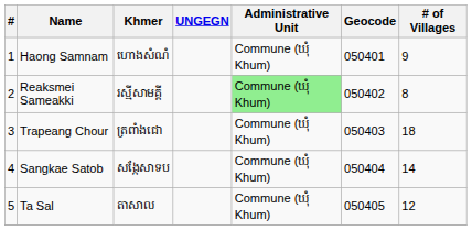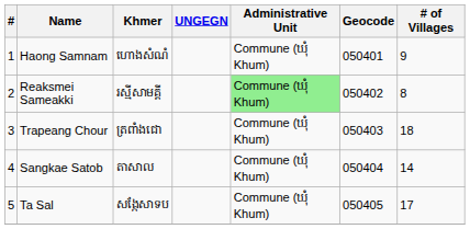 <table class="wikitable sortable">
 <tr>
 <th>#</th>
 <th>Name</th>
 <th>Khmer</th>
 <th><a href='#'>UNGEGN</a></th>
 <th>Administrative Unit</th>
 <th>Geocode</th>
 <th># of Villages</th>
 </tr>
 <tr>
 <td>1</td>
 <td>Haong Samnam</td>
 <td>ហោងសំណំ</td>
 <td></td>
 <td>Commune (ឃុំ Khum)</td>
 <td>050401</td>
 <td>9</td>
 </tr>
 <tr>
 <td>2</td>
 <td>Reaksmei Sameakki</td>
 <td>រស្មីសាមគ្គី</td>
 <td></td>
 <td style="background: lightgreen;">Commune (ឃុំ Khum)</td>
 <td>050402</td>
 <td>8</td>
 </tr>
 <tr>
 <td>3</td>
 <td>Trapeang Chour</td>
 <td>ត្រពាំងជោ</td>
 <td></td>
 <td>Commune (ឃុំ Khum)</td>
 <td>050403</td>
 <td>18</td>
 </tr>
 <tr>
 <td>4</td>
 <td>Sangkae Satob</td>
-<td>សង្កែសាទប</td>
+<td>តាសាល</td>
 <td></td>
 <td>Commune (ឃុំ Khum)</td>
 <td>050404</td>
 <td>14</td>
 </tr>
 <tr>
 <td>5</td>
 <td>Ta Sal</td>
-<td>តាសាល</td>
+<td>សង្កែសាទប</td>
 <td></td>
 <td>Commune (ឃុំ Khum)</td>
 <td>050405</td>
-<td>12</td>
+<td>17</td>
 </tr>
 <tr>
 </tr>
 </table>
